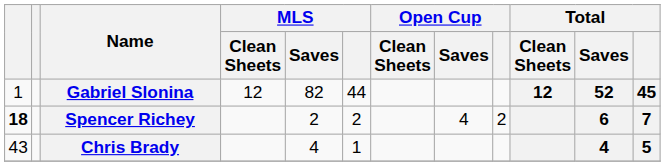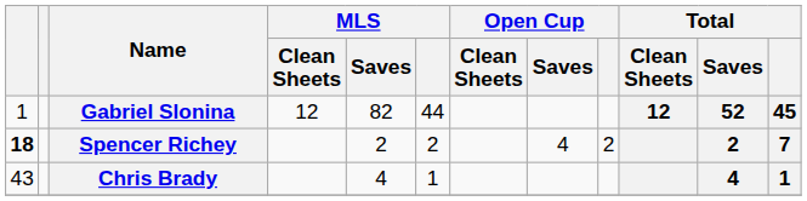 <table class="wikitable sortable" style="text-align:center">
 <tr>
 <th rowspan="2"></th>
 <th rowspan="2"></th>
 <th rowspan="2" style="width:180px;">Name</th>
 <th colspan="3" style="width:87px;"><a href='#'>MLS</a></th>
 <th colspan="3" style="width:87px;"><a href='#'>Open Cup</a></th>
 <th colspan="3" style="width:87px;">Total</th>
 </tr>
 <tr>
 <th>Clean Sheets</th>
 <th>Saves</th>
 <th></th>
 <th>Clean Sheets</th>
 <th>Saves</th>
 <th></th>
 <th>Clean Sheets</th>
 <th>Saves</th>
 <th></th>
 </tr>
 <tr>
 <td>1</td>
 <td></td>
 <th><a href='#'>Gabriel Slonina</a><br></th>
 <td>12</td>
 <td>82</td>
 <td>44<br></td>
 <td></td>
 <td></td>
 <td><br></td>
 <th>12</th>
 <th>52</th>
 <th>45</th>
 </tr>
 <tr>
 <td><strong>18</strong></td>
 <td></td>
 <th><a href='#'>Spencer Richey</a><br></th>
 <td></td>
 <td>2</td>
 <td>2<br></td>
 <td></td>
 <td>4</td>
 <td>2<br></td>
 <th></th>
-<th>6</th>
+<th>2</th>
 <th>7</th>
 </tr>
 <tr>
 <td>43</td>
 <td></td>
 <th><a href='#'>Chris Brady</a><br></th>
 <td></td>
 <td>4</td>
 <td>1<br></td>
 <td></td>
 <td></td>
 <td><br></td>
 <th></th>
 <th>4</th>
-<th>5</th>
+<th>1</th>
 </tr>
 <tr>
 </tr>
 </table>
